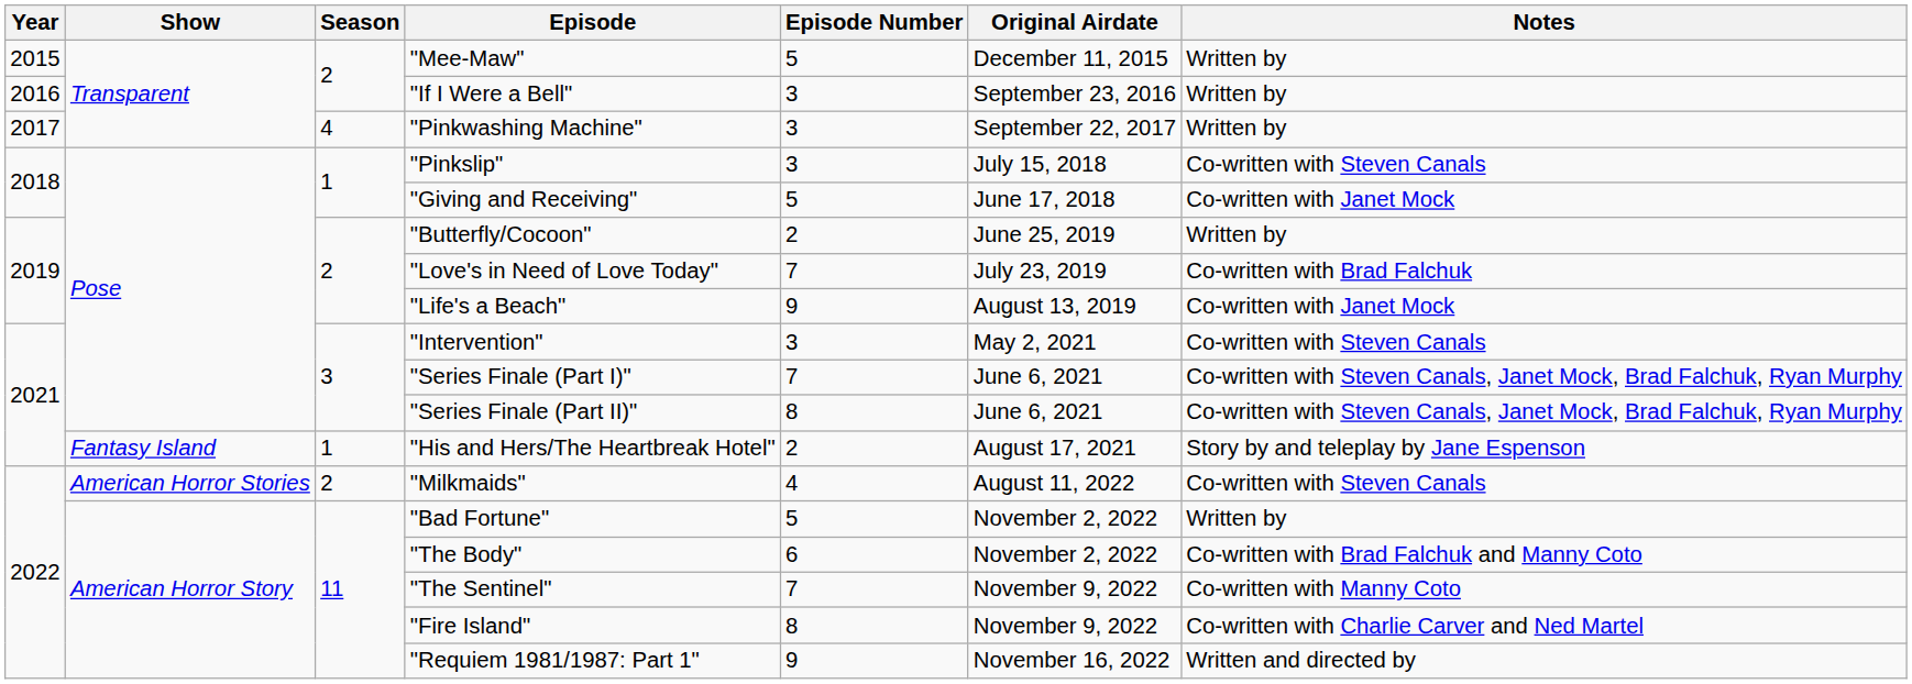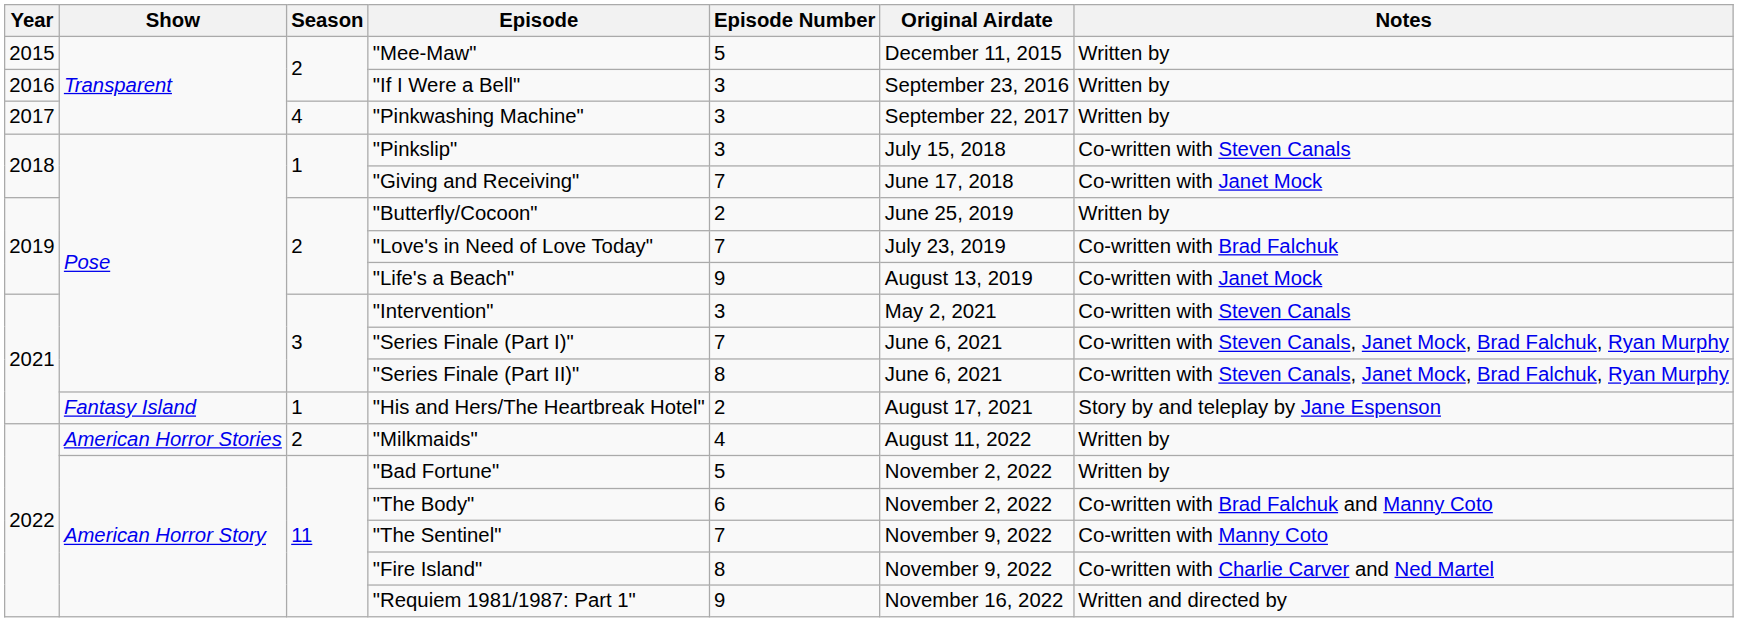 <table class="wikitable">
 <tr>
 <th>Year</th>
 <th>Show</th>
 <th>Season</th>
 <th>Episode</th>
 <th>Episode Number</th>
 <th>Original Airdate</th>
 <th>Notes</th>
 </tr>
 <tr>
 <td>2015</td>
 <td rowspan="3"><em><a href='#'>Transparent</a></em></td>
 <td rowspan="2">2</td>
 <td>"Mee-Maw"</td>
 <td>5</td>
 <td>December 11, 2015</td>
 <td>Written by</td>
 </tr>
 <tr>
 <td>2016</td>
 <td>"If I Were a Bell"</td>
 <td>3</td>
 <td>September 23, 2016</td>
 <td>Written by</td>
 </tr>
 <tr>
 <td>2017</td>
 <td>4</td>
 <td>"Pinkwashing Machine"</td>
 <td>3</td>
 <td>September 22, 2017</td>
 <td>Written by</td>
 </tr>
 <tr>
 <td rowspan="2">2018</td>
 <td rowspan="8"><em><a href='#'>Pose</a></em></td>
 <td rowspan="2">1</td>
 <td>"Pinkslip"</td>
 <td>3</td>
 <td>July 15, 2018</td>
 <td>Co-written with <a href='#'>Steven Canals</a></td>
 </tr>
 <tr>
 <td>"Giving and Receiving"</td>
-<td>5</td>
+<td>7</td>
 <td>June 17, 2018</td>
 <td>Co-written with <a href='#'>Janet Mock</a></td>
 </tr>
 <tr>
 <td rowspan="3">2019</td>
 <td rowspan="3">2</td>
 <td>"Butterfly/Cocoon"</td>
 <td>2</td>
 <td>June 25, 2019</td>
 <td>Written by</td>
 </tr>
 <tr>
 <td>"Love's in Need of Love Today"</td>
 <td>7</td>
 <td>July 23, 2019</td>
 <td>Co-written with <a href='#'>Brad Falchuk</a></td>
 </tr>
 <tr>
 <td>"Life's a Beach"</td>
 <td>9</td>
 <td>August 13, 2019</td>
 <td>Co-written with <a href='#'>Janet Mock</a></td>
 </tr>
 <tr>
 <td rowspan="4">2021</td>
 <td rowspan="3">3</td>
 <td>"Intervention"</td>
 <td>3</td>
 <td>May 2, 2021</td>
 <td>Co-written with <a href='#'>Steven Canals</a></td>
 </tr>
 <tr>
 <td>"Series Finale (Part I)"</td>
 <td>7</td>
 <td>June 6, 2021</td>
 <td>Co-written with <a href='#'>Steven Canals</a>, <a href='#'>Janet Mock</a>, <a href='#'>Brad Falchuk</a>, <a href='#'>Ryan Murphy</a></td>
 </tr>
 <tr>
 <td>"Series Finale (Part II)"</td>
 <td>8</td>
 <td>June 6, 2021</td>
 <td>Co-written with <a href='#'>Steven Canals</a>, <a href='#'>Janet Mock</a>, <a href='#'>Brad Falchuk</a>, <a href='#'>Ryan Murphy</a></td>
 </tr>
 <tr>
 <td><em><a href='#'>Fantasy Island</a></em></td>
 <td>1</td>
 <td>"His and Hers/The Heartbreak Hotel"</td>
 <td>2</td>
 <td>August 17, 2021</td>
 <td>Story by and teleplay by <a href='#'>Jane Espenson</a></td>
 </tr>
 <tr>
 <td rowspan="6">2022</td>
 <td><em><a href='#'>American Horror Stories</a></em></td>
 <td>2</td>
 <td>"Milkmaids"</td>
 <td>4</td>
 <td>August 11, 2022</td>
-<td>Co-written with <a href='#'>Steven Canals</a></td>
+<td>Written by</td>
 </tr>
 <tr>
 <td rowspan="5"><em><a href='#'>American Horror Story</a></em></td>
 <td rowspan="5"><a href='#'>11</a></td>
 <td>"Bad Fortune"</td>
 <td>5</td>
 <td>November 2, 2022</td>
 <td>Written by</td>
 </tr>
 <tr>
 <td>"The Body"</td>
 <td>6</td>
 <td>November 2, 2022</td>
 <td>Co-written with <a href='#'>Brad Falchuk</a> and <a href='#'>Manny Coto</a></td>
 </tr>
 <tr>
 <td>"The Sentinel"</td>
 <td>7</td>
 <td>November 9, 2022</td>
 <td>Co-written with <a href='#'>Manny Coto</a></td>
 </tr>
 <tr>
 <td>"Fire Island"</td>
 <td>8</td>
 <td>November 9, 2022</td>
 <td>Co-written with <a href='#'>Charlie Carver</a> and <a href='#'>Ned Martel</a></td>
 </tr>
 <tr>
 <td>"Requiem 1981/1987: Part 1"</td>
 <td>9</td>
 <td>November 16, 2022</td>
 <td>Written and directed by</td>
 </tr>
 </table>
